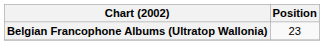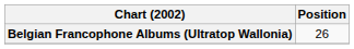 <table class="wikitable plainrowheaders" style="text-align:center">
 <tr>
 <th scope="col">Chart (2002)</th>
 <th scope="col">Position</th>
 </tr>
 <tr>
 <th scope="row">Belgian Francophone Albums (Ultratop Wallonia)</th>
-<td>23</td>
+<td>26</td>
 </tr>
 <tr>
 </tr>
 </table>
